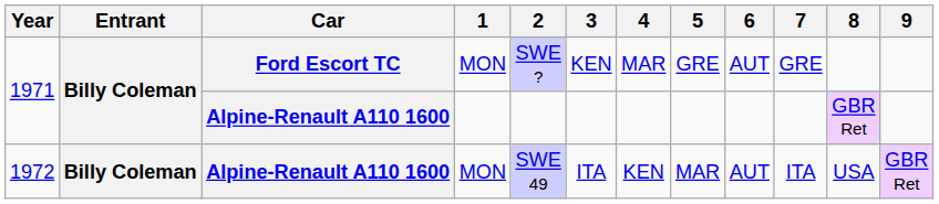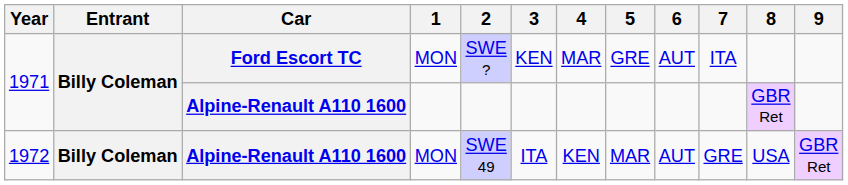 <table class="wikitable" style="text-align:center; font-size:90%;">
 <tr>
 <th>Year</th>
 <th>Entrant</th>
 <th>Car</th>
 <th>1</th>
 <th>2</th>
 <th>3</th>
 <th>4</th>
 <th>5</th>
 <th>6</th>
 <th>7</th>
 <th>8</th>
 <th>9</th>
 </tr>
 <tr>
 <td rowspan=2><a href='#'>1971</a></td>
 <th rowspan=2>Billy Coleman</th>
 <th><a href='#'>Ford Escort TC</a></th>
 <td><a href='#'>MON</a></td>
 <td style="background:#CFCFFF;"><a href='#'>SWE</a><br><small>?</small></td>
 <td><a href='#'>KEN</a></td>
 <td><a href='#'>MAR</a></td>
 <td><a href='#'>GRE</a></td>
 <td><a href='#'>AUT</a></td>
-<td><a href='#'>GRE</a></td>
+<td><a href='#'>ITA</a></td>
 <td></td>
 <td></td>
 </tr>
 <tr>
 <th><a href='#'>Alpine-Renault A110 1600</a></th>
 <td></td>
 <td></td>
 <td></td>
 <td></td>
 <td></td>
 <td></td>
 <td></td>
 <td style="background:#EFCFFF;"><a href='#'>GBR</a><br><small>Ret</small></td>
 <td></td>
 </tr>
 <tr>
 <td><a href='#'>1972</a></td>
 <th>Billy Coleman</th>
 <th><a href='#'>Alpine-Renault A110 1600</a></th>
 <td><a href='#'>MON</a></td>
 <td style="background:#CFCFFF;"><a href='#'>SWE</a><br><small>49</small></td>
 <td><a href='#'>ITA</a></td>
 <td><a href='#'>KEN</a></td>
 <td><a href='#'>MAR</a></td>
 <td><a href='#'>AUT</a></td>
-<td><a href='#'>ITA</a></td>
+<td><a href='#'>GRE</a></td>
 <td><a href='#'>USA</a></td>
 <td style="background:#EFCFFF;"><a href='#'>GBR</a><br><small>Ret</small></td>
 </tr>
 </table>
